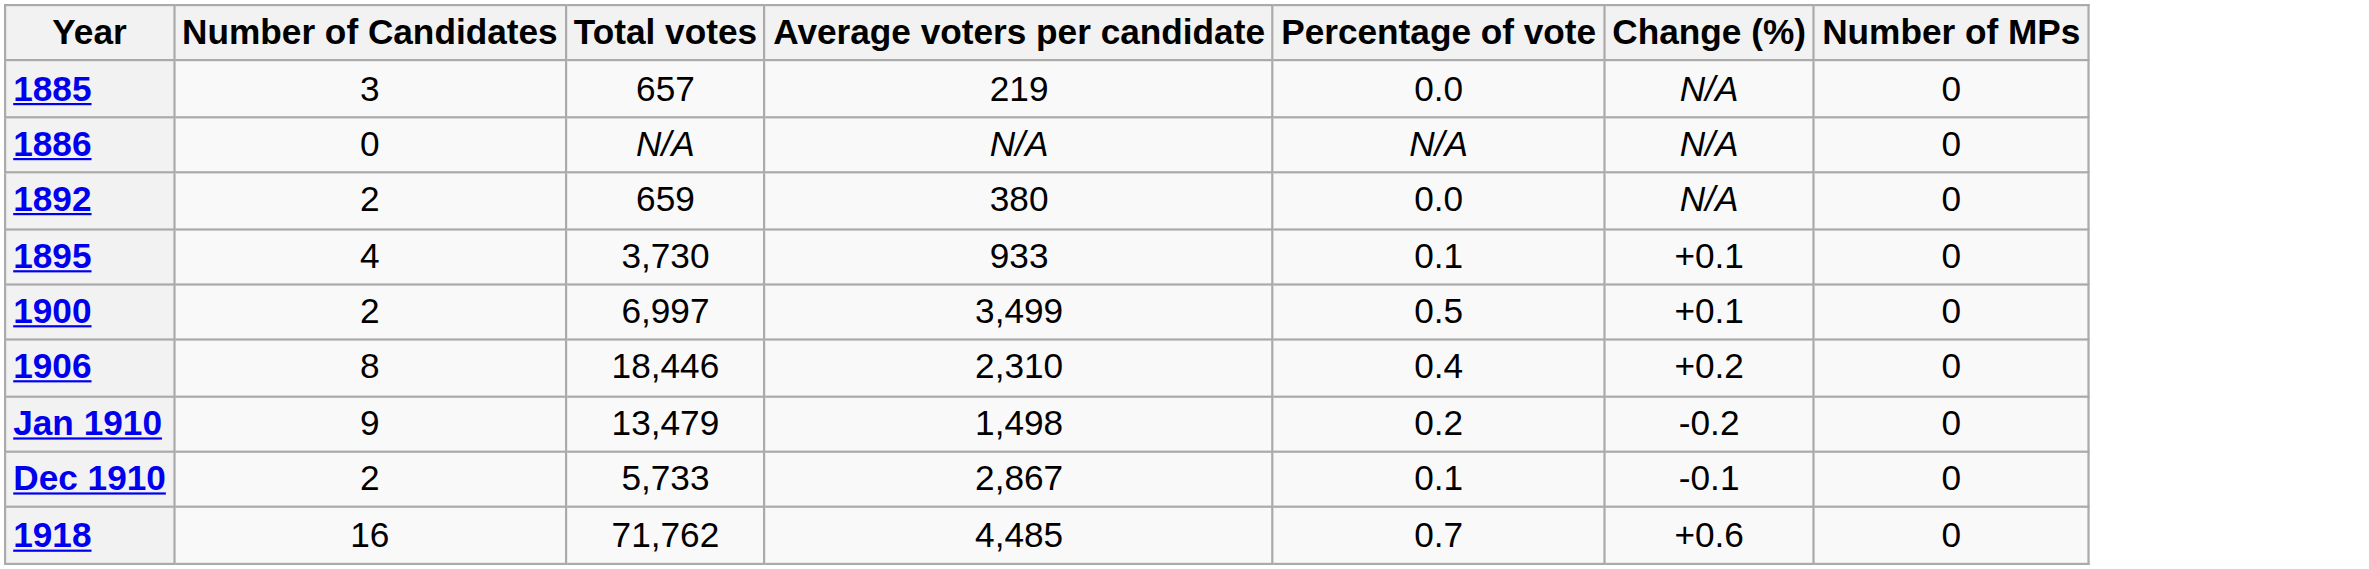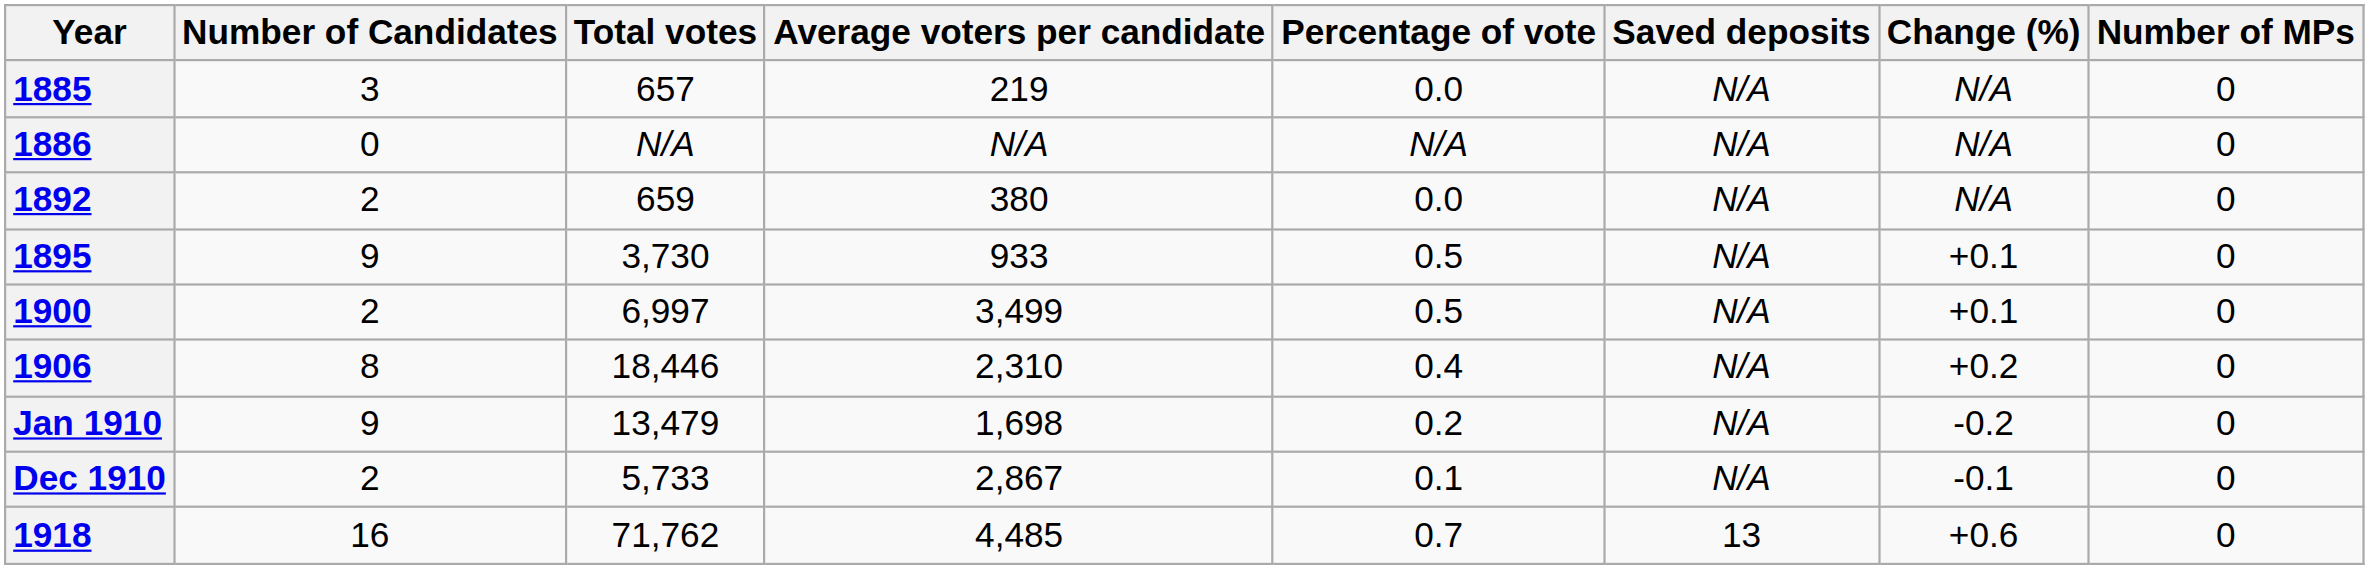 <table class="wikitable sortable">
 <tr>
 <th>Year</th>
 <th>Number of Candidates</th>
 <th>Total votes</th>
 <th>Average voters per candidate</th>
 <th>Percentage of vote</th>
+<th>Saved deposits</th>
 <th>Change (%)</th>
 <th>Number of MPs</th>
 </tr>
 <tr style="text-align:center;">
 <th style="text-align:left;"><a href='#'>1885</a></th>
 <td>3</td>
 <td>657</td>
 <td>219</td>
 <td>0.0</td>
 <td><em>N/A</em></td>
+<td><em>N/A</em></td>
 <td>0</td>
 </tr>
 <tr style="text-align:center;">
 <th style="text-align:left;"><a href='#'>1886</a></th>
 <td>0</td>
+<td><em>N/A</em></td>
 <td><em>N/A</em></td>
 <td><em>N/A</em></td>
 <td><em>N/A</em></td>
 <td><em>N/A</em></td>
 <td>0</td>
 </tr>
 <tr style="text-align:center;">
 <th style="text-align:left;"><a href='#'>1892</a></th>
 <td>2</td>
 <td>659</td>
 <td>380</td>
 <td>0.0</td>
 <td><em>N/A</em></td>
+<td><em>N/A</em></td>
 <td>0</td>
 </tr>
 <tr style="text-align:center;">
 <th style="text-align:left;"><a href='#'>1895</a></th>
-<td>4</td>
+<td>9</td>
 <td>3,730</td>
 <td>933</td>
-<td>0.1</td>
+<td>0.5</td>
+<td><em>N/A</em></td>
 <td>+0.1</td>
 <td>0</td>
 </tr>
 <tr style="text-align:center;">
 <th style="text-align:left;"><a href='#'>1900</a></th>
 <td>2</td>
 <td>6,997</td>
 <td>3,499</td>
 <td>0.5</td>
+<td><em>N/A</em></td>
 <td>+0.1</td>
 <td>0</td>
 </tr>
 <tr style="text-align:center;">
 <th style="text-align:left;"><a href='#'>1906</a></th>
 <td>8</td>
 <td>18,446</td>
 <td>2,310</td>
 <td>0.4</td>
+<td><em>N/A</em></td>
 <td>+0.2</td>
 <td>0</td>
 </tr>
 <tr style="text-align:center;">
 <th style="text-align:left;"><a href='#'>Jan 1910</a></th>
 <td>9</td>
 <td>13,479</td>
-<td>1,498</td>
+<td>1,698</td>
 <td>0.2</td>
+<td><em>N/A</em></td>
 <td>-0.2</td>
 <td>0</td>
 </tr>
 <tr style="text-align:center;">
 <th style="text-align:left;"><a href='#'>Dec 1910</a></th>
 <td>2</td>
 <td>5,733</td>
 <td>2,867</td>
 <td>0.1</td>
+<td><em>N/A</em></td>
 <td>-0.1</td>
 <td>0</td>
 </tr>
 <tr style="text-align:center;">
 <th style="text-align:left;"><a href='#'>1918</a></th>
 <td>16</td>
 <td>71,762</td>
 <td>4,485</td>
 <td>0.7</td>
+<td>13</td>
 <td>+0.6</td>
 <td>0</td>
 </tr>
 </table>
